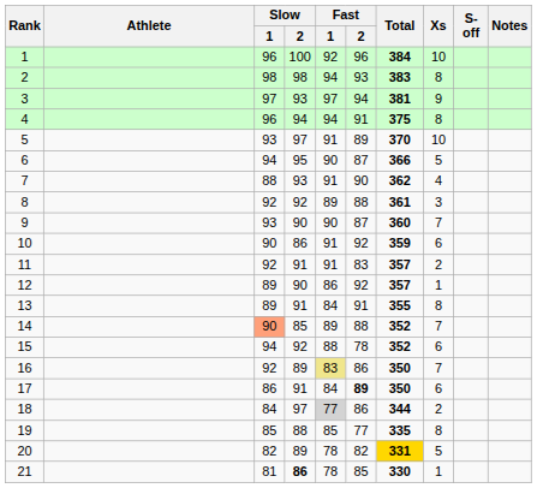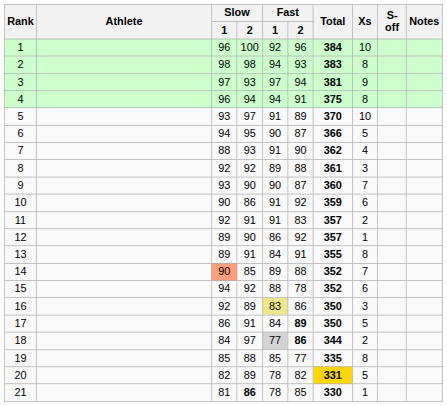 <table class="wikitable" style="text-align:center">
 <tr>
 <th rowspan=2 width=40>Rank</th>
 <th rowspan=2 width=250>Athlete</th>
 <th colspan=2>Slow</th>
 <th colspan=2>Fast</th>
 <th rowspan=2 width=50>Total</th>
 <th rowspan=2 width=30>Xs</th>
 <th rowspan=2 width=35>S-off</th>
 <th rowspan=2 width=45>Notes</th>
 </tr>
 <tr>
 <th width=30>1</th>
 <th width=30>2</th>
 <th width=30>1</th>
 <th width=30>2</th>
 </tr>
 <tr bgcolor=ccffcc>
 <td>1</td>
 <td align=left></td>
 <td>96</td>
 <td>100</td>
 <td>92</td>
 <td>96</td>
 <td><strong>384</strong></td>
 <td>10</td>
 <td></td>
 <td></td>
 </tr>
 <tr bgcolor=ccffcc>
 <td>2</td>
 <td align=left></td>
 <td>98</td>
 <td>98</td>
 <td>94</td>
 <td>93</td>
 <td><strong>383</strong></td>
 <td>8</td>
 <td></td>
 <td></td>
 </tr>
 <tr bgcolor=ccffcc>
 <td>3</td>
 <td align=left></td>
 <td>97</td>
 <td>93</td>
 <td>97</td>
 <td>94</td>
 <td><strong>381</strong></td>
 <td>9</td>
 <td></td>
 <td></td>
 </tr>
 <tr bgcolor=ccffcc>
 <td>4</td>
 <td align=left></td>
 <td>96</td>
 <td>94</td>
 <td>94</td>
 <td>91</td>
 <td><strong>375</strong></td>
 <td>8</td>
 <td></td>
 <td></td>
 </tr>
 <tr>
 <td>5</td>
 <td align=left></td>
 <td>93</td>
 <td>97</td>
 <td>91</td>
 <td>89</td>
 <td><strong>370</strong></td>
 <td>10</td>
 <td></td>
 <td></td>
 </tr>
 <tr>
 <td>6</td>
 <td align=left></td>
 <td>94</td>
 <td>95</td>
 <td>90</td>
 <td>87</td>
 <td><strong>366</strong></td>
 <td>5</td>
 <td></td>
 <td></td>
 </tr>
 <tr>
 <td>7</td>
 <td align=left></td>
 <td>88</td>
 <td>93</td>
 <td>91</td>
 <td>90</td>
 <td><strong>362</strong></td>
 <td>4</td>
 <td></td>
 <td></td>
 </tr>
 <tr>
 <td>8</td>
 <td align=left></td>
 <td>92</td>
 <td>92</td>
 <td>89</td>
 <td>88</td>
 <td><strong>361</strong></td>
 <td>3</td>
 <td></td>
 <td></td>
 </tr>
 <tr>
 <td>9</td>
 <td align=left></td>
 <td>93</td>
 <td>90</td>
 <td>90</td>
 <td>87</td>
 <td><strong>360</strong></td>
 <td>7</td>
 <td></td>
 <td></td>
 </tr>
 <tr>
 <td>10</td>
 <td align=left></td>
 <td>90</td>
 <td>86</td>
 <td>91</td>
 <td>92</td>
 <td><strong>359</strong></td>
 <td>6</td>
 <td></td>
 <td></td>
 </tr>
 <tr>
 <td>11</td>
 <td align=left></td>
 <td>92</td>
 <td>91</td>
 <td>91</td>
 <td>83</td>
 <td><strong>357</strong></td>
 <td>2</td>
 <td></td>
 <td></td>
 </tr>
 <tr>
 <td>12</td>
 <td align=left></td>
 <td>89</td>
 <td>90</td>
 <td>86</td>
 <td>92</td>
 <td><strong>357</strong></td>
 <td>1</td>
 <td></td>
 <td></td>
 </tr>
 <tr>
 <td>13</td>
 <td align=left></td>
 <td>89</td>
 <td>91</td>
 <td>84</td>
 <td>91</td>
 <td><strong>355</strong></td>
 <td>8</td>
 <td></td>
 <td></td>
 </tr>
 <tr>
 <td>14</td>
 <td align=left></td>
 <td style="background: lightsalmon;">90</td>
 <td>85</td>
 <td>89</td>
 <td>88</td>
 <td><strong>352</strong></td>
 <td>7</td>
 <td></td>
 <td></td>
 </tr>
 <tr>
 <td>15</td>
 <td align=left></td>
 <td>94</td>
 <td>92</td>
 <td>88</td>
 <td>78</td>
 <td><strong>352</strong></td>
 <td>6</td>
 <td></td>
 <td></td>
 </tr>
 <tr>
 <td>16</td>
 <td align=left></td>
 <td>92</td>
 <td>89</td>
 <td style="background: khaki;">83</td>
 <td>86</td>
 <td><strong>350</strong></td>
-<td>7</td>
+<td>3</td>
 <td></td>
 <td></td>
 </tr>
 <tr>
 <td>17</td>
 <td align=left></td>
 <td>86</td>
 <td>91</td>
 <td>84</td>
 <td><strong>89</strong></td>
 <td><strong>350</strong></td>
-<td>6</td>
+<td>5</td>
 <td></td>
 <td></td>
 </tr>
 <tr>
 <td>18</td>
 <td align=left></td>
 <td>84</td>
 <td>97</td>
 <td style="background: lightgrey;">77</td>
-<td>86</td>
+<td><strong>86</strong></td>
 <td><strong>344</strong></td>
 <td>2</td>
 <td></td>
 <td></td>
 </tr>
 <tr>
 <td>19</td>
 <td align=left></td>
 <td>85</td>
 <td>88</td>
 <td>85</td>
 <td>77</td>
 <td><strong>335</strong></td>
 <td>8</td>
 <td></td>
 <td></td>
 </tr>
 <tr>
 <td>20</td>
 <td align=left></td>
 <td>82</td>
 <td>89</td>
 <td>78</td>
 <td>82</td>
 <td style="background: gold;"><strong>331</strong></td>
 <td>5</td>
 <td></td>
 <td></td>
 </tr>
 <tr>
 <td>21</td>
 <td align=left></td>
 <td>81</td>
 <td><strong>86</strong></td>
 <td>78</td>
 <td>85</td>
 <td><strong>330</strong></td>
 <td>1</td>
 <td></td>
 <td></td>
 </tr>
 </table>
